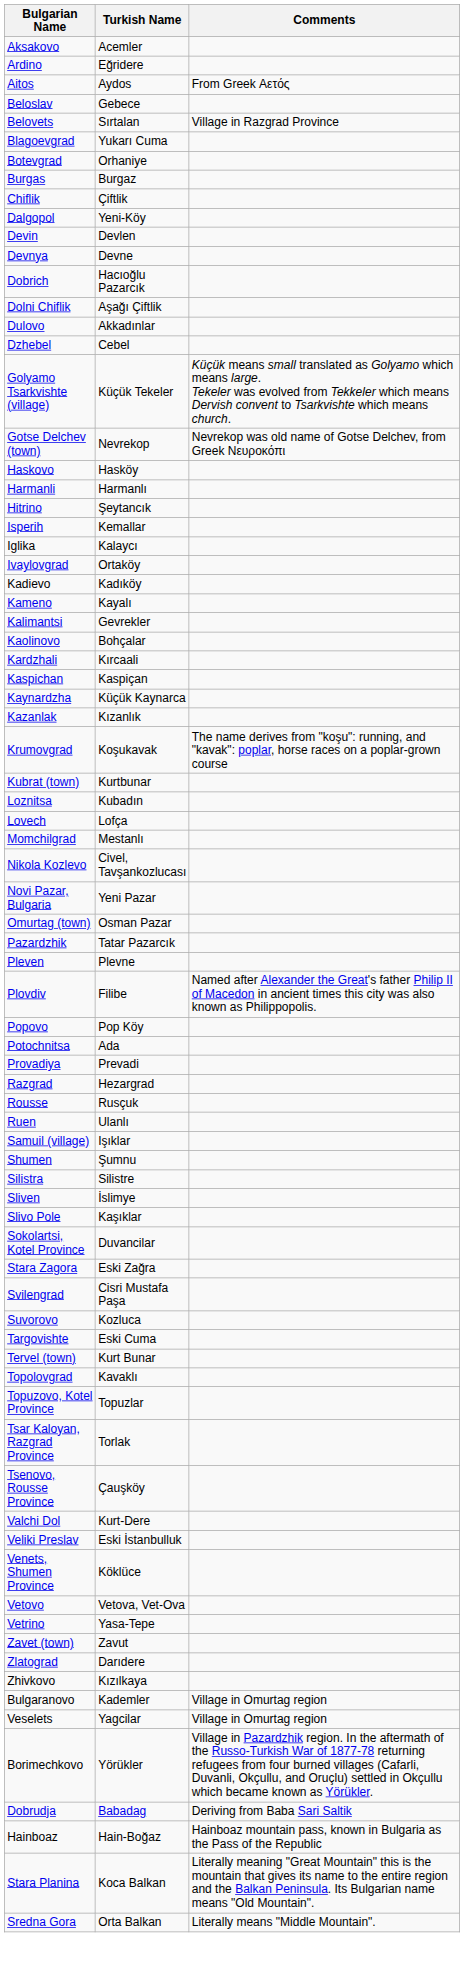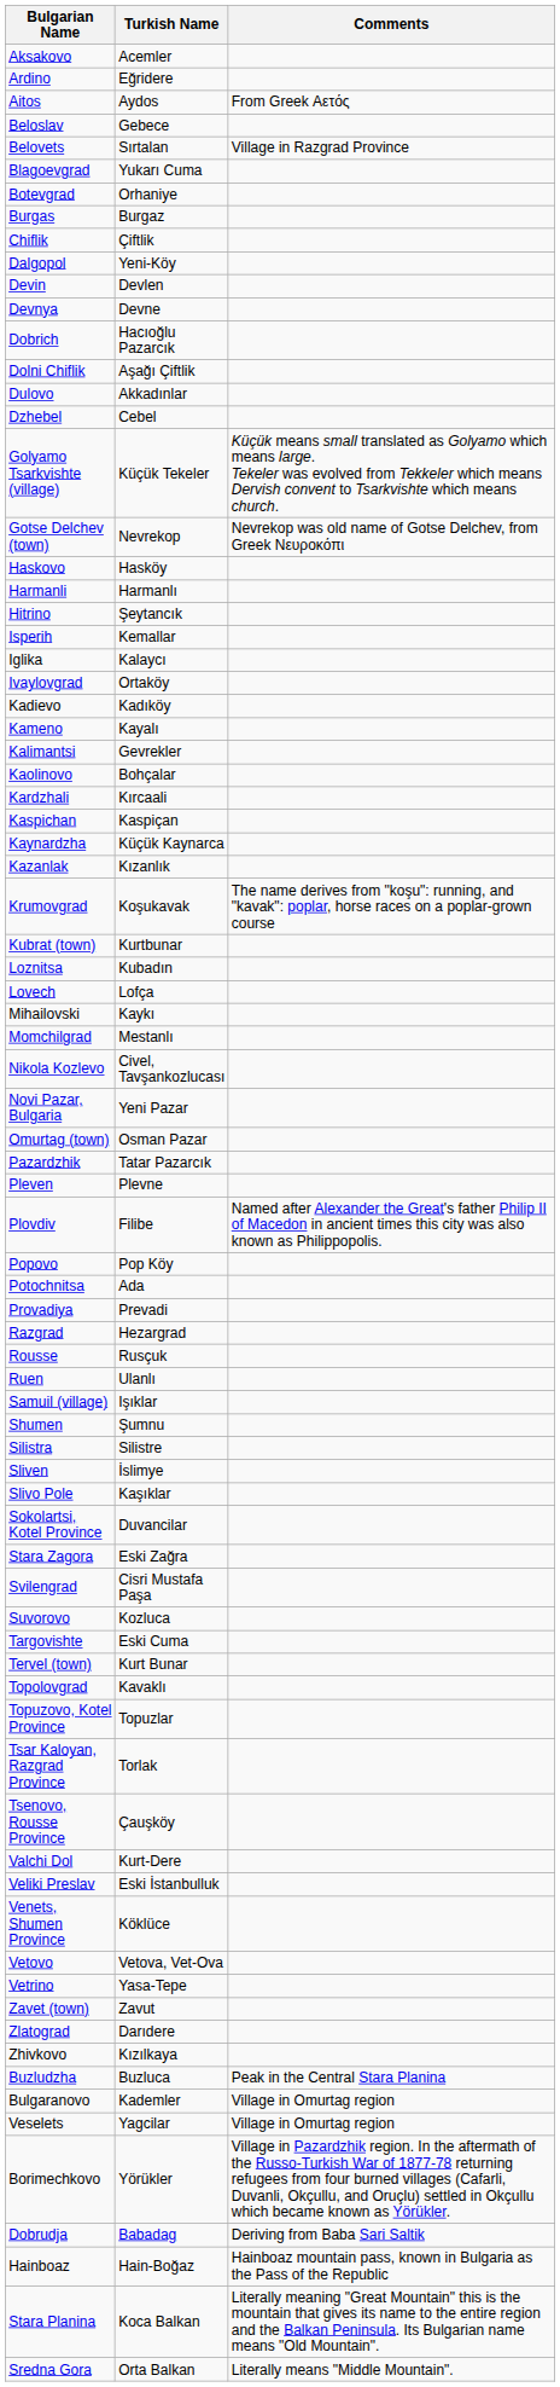 <table class="wikitable sortable">
 <tr>
 <th width=20%>Bulgarian Name</th>
 <th width=20%>Turkish Name</th>
 <th>Comments</th>
 </tr>
 <tr>
 <td><a href='#'>Aksakovo</a></td>
 <td>Acemler</td>
 <td></td>
 </tr>
 <tr>
 <td><a href='#'>Ardino</a></td>
 <td>Eğridere</td>
 <td></td>
 </tr>
 <tr>
 <td><a href='#'>Aitos</a></td>
 <td>Aydos</td>
 <td>From Greek Αετός</td>
 </tr>
 <tr>
 <td><a href='#'>Beloslav</a></td>
 <td>Gebece</td>
 <td></td>
 </tr>
 <tr>
 <td><a href='#'>Belovets</a></td>
 <td>Sırtalan</td>
 <td>Village in Razgrad Province</td>
 </tr>
 <tr>
 <td><a href='#'>Blagoevgrad</a></td>
 <td>Yukarı Cuma</td>
 <td></td>
 </tr>
 <tr>
 <td><a href='#'>Botevgrad</a></td>
 <td>Orhaniye</td>
 <td></td>
 </tr>
 <tr>
 <td><a href='#'>Burgas</a></td>
 <td>Burgaz</td>
 <td></td>
 </tr>
 <tr>
 <td><a href='#'>Chiflik</a></td>
 <td>Çiftlik</td>
 <td></td>
 </tr>
 <tr>
 <td><a href='#'>Dalgopol</a></td>
 <td>Yeni-Köy</td>
 <td></td>
 </tr>
 <tr>
 <td><a href='#'>Devin</a></td>
 <td>Devlen</td>
 <td></td>
 </tr>
 <tr>
 <td><a href='#'>Devnya</a></td>
 <td>Devne</td>
 <td></td>
 </tr>
 <tr>
 <td><a href='#'>Dobrich</a></td>
 <td>Hacıoğlu Pazarcık</td>
 <td></td>
 </tr>
 <tr>
 <td><a href='#'>Dolni Chiflik</a></td>
 <td>Aşağı Çiftlik</td>
 <td></td>
 </tr>
 <tr>
 <td><a href='#'>Dulovo</a></td>
 <td>Akkadınlar</td>
 <td></td>
 </tr>
 <tr>
 <td><a href='#'>Dzhebel</a></td>
 <td>Cebel</td>
 <td></td>
 </tr>
 <tr>
 <td><a href='#'>Golyamo Tsarkvishte (village)</a></td>
 <td>Küçük Tekeler</td>
 <td><em>Küçük</em> means <em>small</em> translated as <em>Golyamo</em> which means <em>large</em>.<br><em>Tekeler</em> was evolved from <em>Tekkeler</em> which means <em>Dervish convent</em> to <em>Tsarkvishte</em> which means <em>church</em>.</td>
 </tr>
 <tr>
 <td><a href='#'>Gotse Delchev (town)</a></td>
 <td>Nevrekop</td>
 <td>Nevrekop was old name of Gotse Delchev, from Greek Νευροκόπι</td>
 </tr>
 <tr>
 <td><a href='#'>Haskovo</a></td>
 <td>Hasköy</td>
 <td></td>
 </tr>
 <tr>
 <td><a href='#'>Harmanli</a></td>
 <td>Harmanlı</td>
 <td></td>
 </tr>
 <tr>
 <td><a href='#'>Hitrino</a></td>
 <td>Şeytancık</td>
 <td></td>
 </tr>
 <tr>
 <td><a href='#'>Isperih</a></td>
 <td>Kemallar</td>
 <td></td>
 </tr>
 <tr>
 <td>Iglika</td>
 <td>Kalaycı</td>
 <td></td>
 </tr>
 <tr>
 <td><a href='#'>Ivaylovgrad</a></td>
 <td>Ortaköy</td>
 <td></td>
 </tr>
 <tr>
 <td>Kadievo</td>
 <td>Kadıköy</td>
 <td></td>
 </tr>
 <tr>
 <td><a href='#'>Kameno</a></td>
 <td>Kayalı</td>
 <td></td>
 </tr>
 <tr>
 <td><a href='#'>Kalimantsi</a></td>
 <td>Gevrekler</td>
 <td></td>
 </tr>
 <tr>
 <td><a href='#'>Kaolinovo</a></td>
 <td>Bohçalar</td>
 <td></td>
 </tr>
 <tr>
 <td><a href='#'>Kardzhali</a></td>
 <td>Kırcaali</td>
 <td></td>
 </tr>
 <tr>
 <td><a href='#'>Kaspichan</a></td>
 <td>Kaspiçan</td>
 <td></td>
 </tr>
 <tr>
 <td><a href='#'>Kaynardzha</a></td>
 <td>Küçük Kaynarca</td>
 <td></td>
 </tr>
 <tr>
 <td><a href='#'>Kazanlak</a></td>
 <td>Kızanlık</td>
 <td></td>
 </tr>
 <tr>
 <td><a href='#'>Krumovgrad</a></td>
 <td>Koşukavak</td>
 <td>The name derives from "koşu": running, and "kavak": <a href='#'>poplar</a>, horse races on a poplar-grown course</td>
 </tr>
 <tr>
 <td><a href='#'>Kubrat (town)</a></td>
 <td>Kurtbunar</td>
 <td></td>
 </tr>
 <tr>
 <td><a href='#'>Loznitsa</a></td>
 <td>Kubadın</td>
 <td></td>
 </tr>
 <tr>
 <td><a href='#'>Lovech</a></td>
 <td>Lofça</td>
 <td></td>
 </tr>
 <tr>
+<td>Mihailovski</td>
+<td>Kaykı</td>
+<td></td>
+</tr>
+<tr>
 <td><a href='#'>Momchilgrad</a></td>
 <td>Mestanlı</td>
 <td></td>
 </tr>
 <tr>
 <td><a href='#'>Nikola Kozlevo</a></td>
 <td>Civel, Tavşankozlucası</td>
 <td></td>
 </tr>
 <tr>
 <td><a href='#'>Novi Pazar, Bulgaria</a></td>
 <td>Yeni Pazar</td>
 <td></td>
 </tr>
 <tr>
 <td><a href='#'>Omurtag (town)</a></td>
 <td>Osman Pazar</td>
 <td></td>
 </tr>
 <tr>
 <td><a href='#'>Pazardzhik</a></td>
 <td>Tatar Pazarcık</td>
 <td></td>
 </tr>
 <tr>
 <td><a href='#'>Pleven</a></td>
 <td>Plevne</td>
 <td></td>
 </tr>
 <tr>
 <td><a href='#'>Plovdiv</a></td>
 <td>Filibe</td>
 <td>Named after <a href='#'>Alexander the Great</a>'s father <a href='#'>Philip II of Macedon</a> in ancient times this city was also known as Philippopolis.</td>
 </tr>
 <tr>
 <td><a href='#'>Popovo</a></td>
 <td>Pop Köy</td>
 <td></td>
 </tr>
 <tr>
 <td><a href='#'>Potochnitsa</a></td>
 <td>Ada</td>
 <td></td>
 </tr>
 <tr>
 <td><a href='#'>Provadiya</a></td>
 <td>Prevadi</td>
 <td></td>
 </tr>
 <tr>
 <td><a href='#'>Razgrad</a></td>
 <td>Hezargrad</td>
 <td></td>
 </tr>
 <tr>
 <td><a href='#'>Rousse</a></td>
 <td>Rusçuk</td>
 <td></td>
 </tr>
 <tr>
 <td><a href='#'>Ruen</a></td>
 <td>Ulanlı</td>
 <td></td>
 </tr>
 <tr>
 <td><a href='#'>Samuil (village)</a></td>
 <td>Işıklar</td>
 <td></td>
 </tr>
 <tr>
 <td><a href='#'>Shumen</a></td>
 <td>Şumnu</td>
 <td></td>
 </tr>
 <tr>
 <td><a href='#'>Silistra</a></td>
 <td>Silistre</td>
 <td></td>
 </tr>
 <tr>
 <td><a href='#'>Sliven</a></td>
 <td>İslimye</td>
 <td></td>
 </tr>
 <tr>
 <td><a href='#'>Slivo Pole</a></td>
 <td>Kaşıklar</td>
 <td></td>
 </tr>
 <tr>
 <td><a href='#'>Sokolartsi, Kotel Province</a></td>
 <td>Duvancilar</td>
 <td></td>
 </tr>
 <tr>
 <td><a href='#'>Stara Zagora</a></td>
 <td>Eski Zağra</td>
 <td></td>
 </tr>
 <tr>
 <td><a href='#'>Svilengrad</a></td>
 <td>Cisri Mustafa Paşa</td>
 <td></td>
 </tr>
 <tr>
 <td><a href='#'>Suvorovo</a></td>
 <td>Kozluca</td>
 <td></td>
 </tr>
 <tr>
 <td><a href='#'>Targovishte</a></td>
 <td>Eski Cuma</td>
 <td></td>
 </tr>
 <tr>
 <td><a href='#'>Tervel (town)</a></td>
 <td>Kurt Bunar</td>
 <td></td>
 </tr>
 <tr>
 <td><a href='#'>Topolovgrad</a></td>
 <td>Kavaklı</td>
 <td></td>
 </tr>
 <tr>
 <td><a href='#'>Topuzovo, Kotel Province</a></td>
 <td>Topuzlar</td>
 <td></td>
 </tr>
 <tr>
 <td><a href='#'>Tsar Kaloyan, Razgrad Province</a></td>
 <td>Torlak</td>
 <td></td>
 </tr>
 <tr>
 <td><a href='#'>Tsenovo, Rousse Province</a></td>
 <td>Çauşköy</td>
 <td></td>
 </tr>
 <tr>
 <td><a href='#'>Valchi Dol</a></td>
 <td>Kurt-Dere</td>
 <td></td>
 </tr>
 <tr>
 <td><a href='#'>Veliki Preslav</a></td>
 <td>Eski İstanbulluk</td>
 <td></td>
 </tr>
 <tr>
 <td><a href='#'>Venets, Shumen Province</a></td>
 <td>Köklüce</td>
 <td></td>
 </tr>
 <tr>
 <td><a href='#'>Vetovo</a></td>
 <td>Vetova, Vet-Ova</td>
 <td></td>
 </tr>
 <tr>
 <td><a href='#'>Vetrino</a></td>
 <td>Yasa-Tepe</td>
 <td></td>
 </tr>
 <tr>
 <td><a href='#'>Zavet (town)</a></td>
 <td>Zavut</td>
 <td></td>
 </tr>
 <tr>
 <td><a href='#'>Zlatograd</a></td>
 <td>Darıdere</td>
 <td></td>
 </tr>
 <tr>
 <td>Zhivkovo</td>
 <td>Kızılkaya</td>
 <td></td>
 </tr>
 <tr>
+<td><a href='#'>Buzludzha</a></td>
+<td>Buzluca</td>
+<td>Peak in the Central <a href='#'>Stara Planina</a></td>
+</tr>
+<tr>
 <td>Bulgaranovo</td>
 <td>Kademler</td>
 <td>Village in Omurtag region</td>
 </tr>
 <tr>
 <td>Veselets</td>
 <td>Yagcilar</td>
 <td>Village in Omurtag region</td>
 </tr>
 <tr>
 <td>Borimechkovo</td>
 <td>Yörükler</td>
 <td>Village in <a href='#'>Pazardzhik</a> region. In the aftermath of the <a href='#'>Russo-Turkish War of 1877-78</a> returning refugees from four burned villages (Cafarli, Duvanli, Okçullu, and Oruçlu) settled in Okçullu which became known as <a href='#'>Yörükler</a>.</td>
 </tr>
 <tr>
 <td><a href='#'>Dobrudja</a></td>
 <td><a href='#'>Babadag</a></td>
 <td>Deriving from Baba <a href='#'>Sari Saltik</a></td>
 </tr>
 <tr>
 <td>Hainboaz</td>
 <td>Hain-Boğaz</td>
 <td>Hainboaz mountain pass, known in Bulgaria as the Pass of the Republic</td>
 </tr>
 <tr>
 <td><a href='#'>Stara Planina</a></td>
 <td>Koca Balkan</td>
 <td>Literally meaning "Great Mountain" this is the mountain that gives its name to the entire region and the <a href='#'>Balkan Peninsula</a>. Its Bulgarian name means "Old Mountain".</td>
 </tr>
 <tr>
 <td><a href='#'>Sredna Gora</a></td>
 <td>Orta Balkan</td>
 <td>Literally means "Middle Mountain".</td>
 </tr>
 </table>
